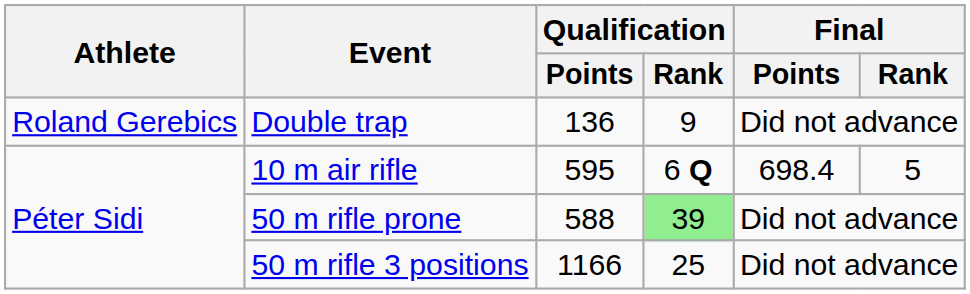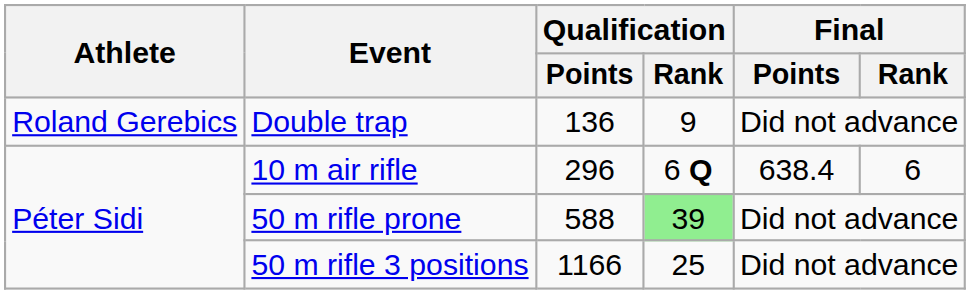 <table class="wikitable" style="font-size:90%">
 <tr>
 <th rowspan="2">Athlete</th>
 <th rowspan="2">Event</th>
 <th colspan=2>Qualification</th>
 <th colspan=2>Final</th>
 </tr>
 <tr style="font-size:95%">
 <th>Points</th>
 <th>Rank</th>
 <th>Points</th>
 <th>Rank</th>
 </tr>
 <tr align=center>
 <td align=left><a href='#'>Roland Gerebics</a></td>
 <td align=left><a href='#'>Double trap</a></td>
 <td>136</td>
 <td>9</td>
 <td colspan=2>Did not advance</td>
 </tr>
 <tr align=center>
 <td align=left rowspan=3><a href='#'>Péter Sidi</a></td>
 <td align=left><a href='#'>10 m air rifle</a></td>
-<td>595</td>
+<td>296</td>
 <td>6 <strong>Q</strong></td>
-<td>698.4</td>
-<td>5</td>
+<td>638.4</td>
+<td>6</td>
 </tr>
 <tr align=center>
 <td align=left><a href='#'>50 m rifle prone</a></td>
 <td>588</td>
 <td style="background: lightgreen;">39</td>
 <td colspan=2>Did not advance</td>
 </tr>
 <tr align=center>
 <td align=left><a href='#'>50 m rifle 3 positions</a></td>
 <td>1166</td>
 <td>25</td>
 <td colspan=2>Did not advance</td>
 </tr>
 </table>
